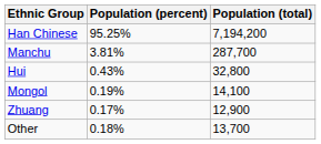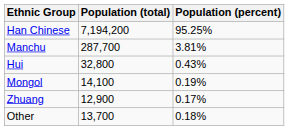 <table class="wikitable">
 <tr>
 <th>Ethnic Group</th>
+<th>Population (total)</th>
 <th>Population (percent)</th>
-<th>Population (total)</th>
 </tr>
 <tr>
 <td><a href='#'>Han Chinese</a></td>
+<td>7,194,200</td>
 <td>95.25%</td>
-<td>7,194,200</td>
 </tr>
 <tr>
 <td><a href='#'>Manchu</a></td>
+<td>287,700</td>
 <td>3.81%</td>
-<td>287,700</td>
 </tr>
 <tr>
 <td><a href='#'>Hui</a></td>
+<td>32,800</td>
 <td>0.43%</td>
-<td>32,800</td>
 </tr>
 <tr>
 <td><a href='#'>Mongol</a></td>
+<td>14,100</td>
 <td>0.19%</td>
-<td>14,100</td>
 </tr>
 <tr>
 <td><a href='#'>Zhuang</a></td>
+<td>12,900</td>
 <td>0.17%</td>
-<td>12,900</td>
 </tr>
 <tr>
 <td>Other</td>
+<td>13,700</td>
 <td>0.18%</td>
-<td>13,700</td>
 </tr>
 </table>
